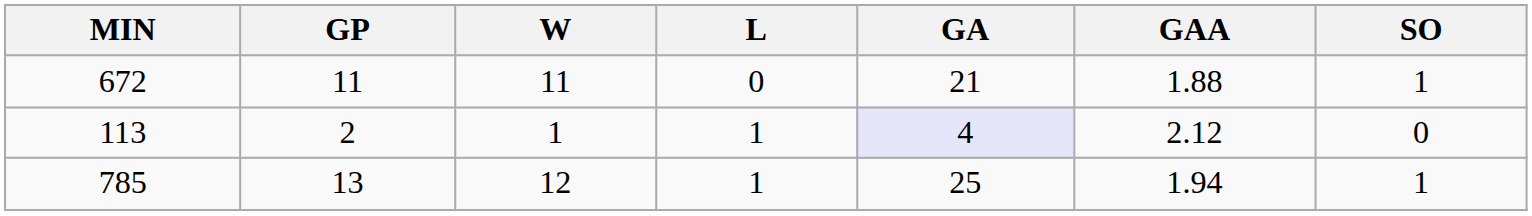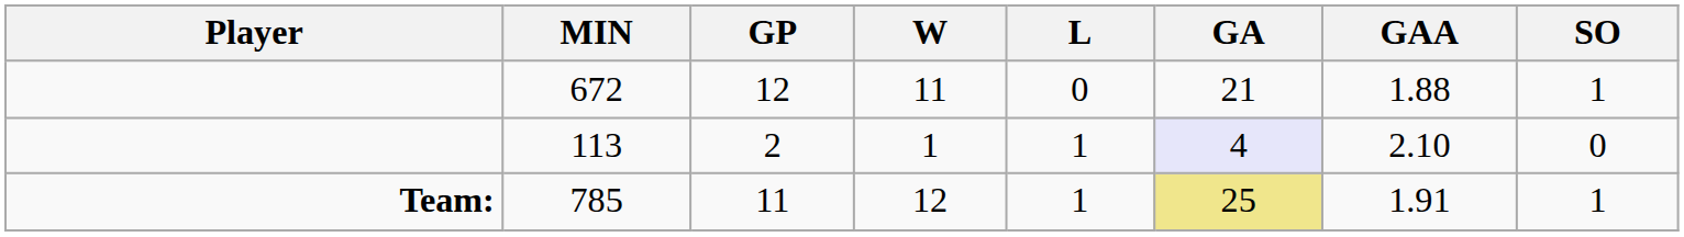 <table class="wikitable sortable" width="60%">
 <tr>
+<th bgcolor="#DDDDFF" width="10%">Player</th>
 <th width="3%" bgcolor="#DDDDFF" title="Minutes played">MIN</th>
 <th width="3%" bgcolor="#DDDDFF" title="Games played in">GP</th>
 <th width="3%" bgcolor="#DDDDFF" title="Games played in">W</th>
 <th width="3%" bgcolor="#DDDDFF"title="Games played in">L</th>
 <th width="3%" bgcolor="#DDDDFF" title="Goals against">GA</th>
 <th width="3%" bgcolor="#DDDDFF" title="Goals against average">GAA</th>
 <th width="3%" bgcolor="#DDDDFF" title="Shut-outs">SO</th>
 </tr>
 <tr align="center">
+<td align="right"></td>
 <td>672</td>
-<td>11</td>
+<td>12</td>
 <td>11</td>
 <td>0</td>
 <td>21</td>
 <td>1.88</td>
 <td>1</td>
 </tr>
 <tr align="center">
+<td align="right"></td>
 <td>113</td>
 <td>2</td>
 <td>1</td>
 <td>1</td>
 <td style="background: lavender;">4</td>
-<td>2.12</td>
+<td>2.10</td>
 <td>0</td>
 </tr>
 <tr align="center">
+<td align="right"><strong>Team:</strong></td>
 <td>785</td>
-<td>13</td>
+<td>11</td>
 <td>12</td>
 <td>1</td>
-<td>25</td>
-<td>1.94</td>
+<td style="background: khaki;">25</td>
+<td>1.91</td>
 <td>1</td>
 </tr>
 </table>
